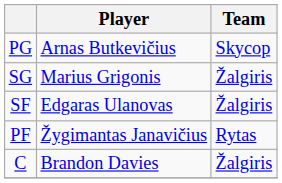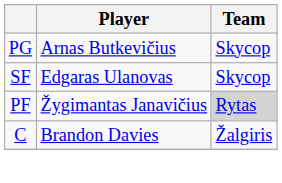 <table class="wikitable sortable">
 <tr>
 <th align="center"></th>
 <th align="center">Player</th>
 <th align="center">Team</th>
 </tr>
 <tr>
 <td align=center><a href='#'>PG</a></td>
 <td> <a href='#'>Arnas Butkevičius</a></td>
 <td><a href='#'>Skycop</a></td>
 </tr>
 <tr>
-<td align=center><a href='#'>SG</a></td>
-<td> <a href='#'>Marius Grigonis</a></td>
-<td><a href='#'>Žalgiris</a></td>
-</tr>
-<tr>
 <td align=center><a href='#'>SF</a></td>
 <td> <a href='#'>Edgaras Ulanovas</a></td>
-<td><a href='#'>Žalgiris</a></td>
+<td><a href='#'>Skycop</a></td>
 </tr>
 <tr>
 <td align=center><a href='#'>PF</a></td>
 <td> <a href='#'>Žygimantas Janavičius</a></td>
-<td><a href='#'>Rytas</a></td>
+<td style="background: lightgrey;"><a href='#'>Rytas</a></td>
 </tr>
 <tr>
 <td align=center><a href='#'>C</a></td>
 <td> <a href='#'>Brandon Davies</a></td>
 <td><a href='#'>Žalgiris</a></td>
 </tr>
 <tr>
 </tr>
 </table>
